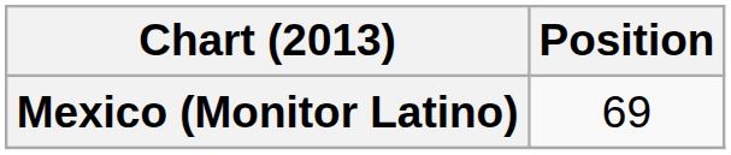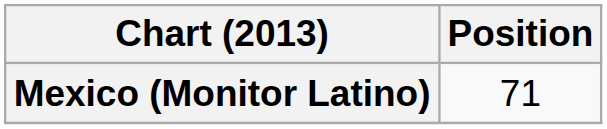 <table class="wikitable sortable plainrowheaders" style="text-align:center">
 <tr>
 <th scope="col">Chart (2013)</th>
 <th scope="col">Position</th>
 </tr>
 <tr>
 <th scope="row">Mexico (Monitor Latino)</th>
-<td>69</td>
+<td>71</td>
 </tr>
 <tr>
 </tr>
 </table>
